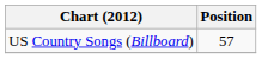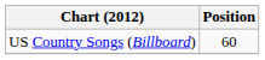 <table class="wikitable sortable">
 <tr>
 <th scope="col">Chart (2012)</th>
 <th scope="col">Position</th>
 </tr>
 <tr>
 <td>US <a href='#'>Country Songs</a> (<em><a href='#'>Billboard</a></em>)</td>
-<td align="center">57</td>
+<td align="center">60</td>
 </tr>
 <tr>
 </tr>
 </table>
